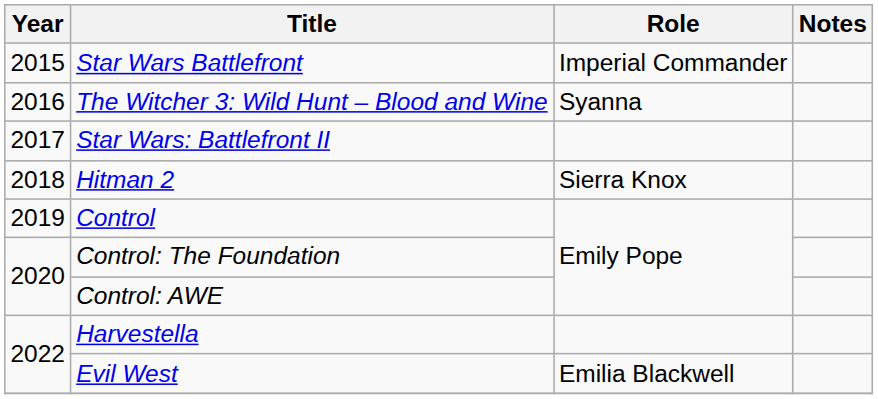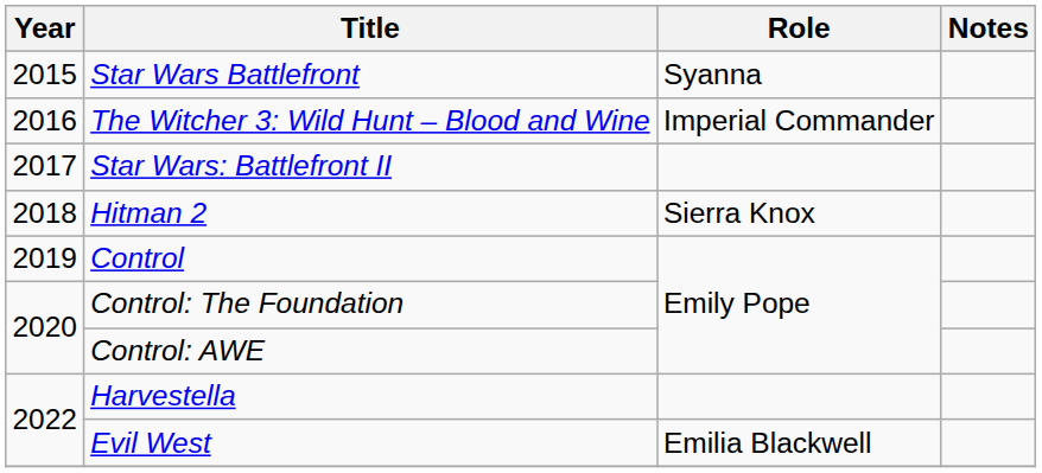 <table class="wikitable sortable">
 <tr>
 <th>Year</th>
 <th>Title</th>
 <th>Role</th>
 <th class="unsortable">Notes</th>
 </tr>
 <tr>
 <td>2015</td>
 <td><em><a href='#'>Star Wars Battlefront</a></em></td>
-<td>Imperial Commander</td>
+<td>Syanna</td>
 <td></td>
 </tr>
 <tr>
 <td>2016</td>
 <td><em><a href='#'>The Witcher 3: Wild Hunt – Blood and Wine</a></em></td>
-<td>Syanna</td>
+<td>Imperial Commander</td>
 <td></td>
 </tr>
 <tr>
 <td>2017</td>
 <td><em><a href='#'>Star Wars: Battlefront II</a></em></td>
 <td></td>
 <td></td>
 </tr>
 <tr>
 <td>2018</td>
 <td><em><a href='#'>Hitman 2</a></em></td>
 <td>Sierra Knox</td>
 <td></td>
 </tr>
 <tr>
 <td>2019</td>
 <td><em><a href='#'>Control</a></em></td>
 <td rowspan="3">Emily Pope</td>
 <td></td>
 </tr>
 <tr>
 <td rowspan="2">2020</td>
 <td><em>Control: The Foundation</em></td>
 <td></td>
 </tr>
 <tr>
 <td><em>Control: AWE</em></td>
 <td></td>
 </tr>
 <tr>
 <td rowspan="2">2022</td>
 <td><em><a href='#'>Harvestella</a></em></td>
 <td></td>
 <td></td>
 </tr>
 <tr>
 <td><em><a href='#'>Evil West</a></em></td>
 <td>Emilia Blackwell</td>
 <td></td>
 </tr>
 <tr>
 </tr>
 </table>
